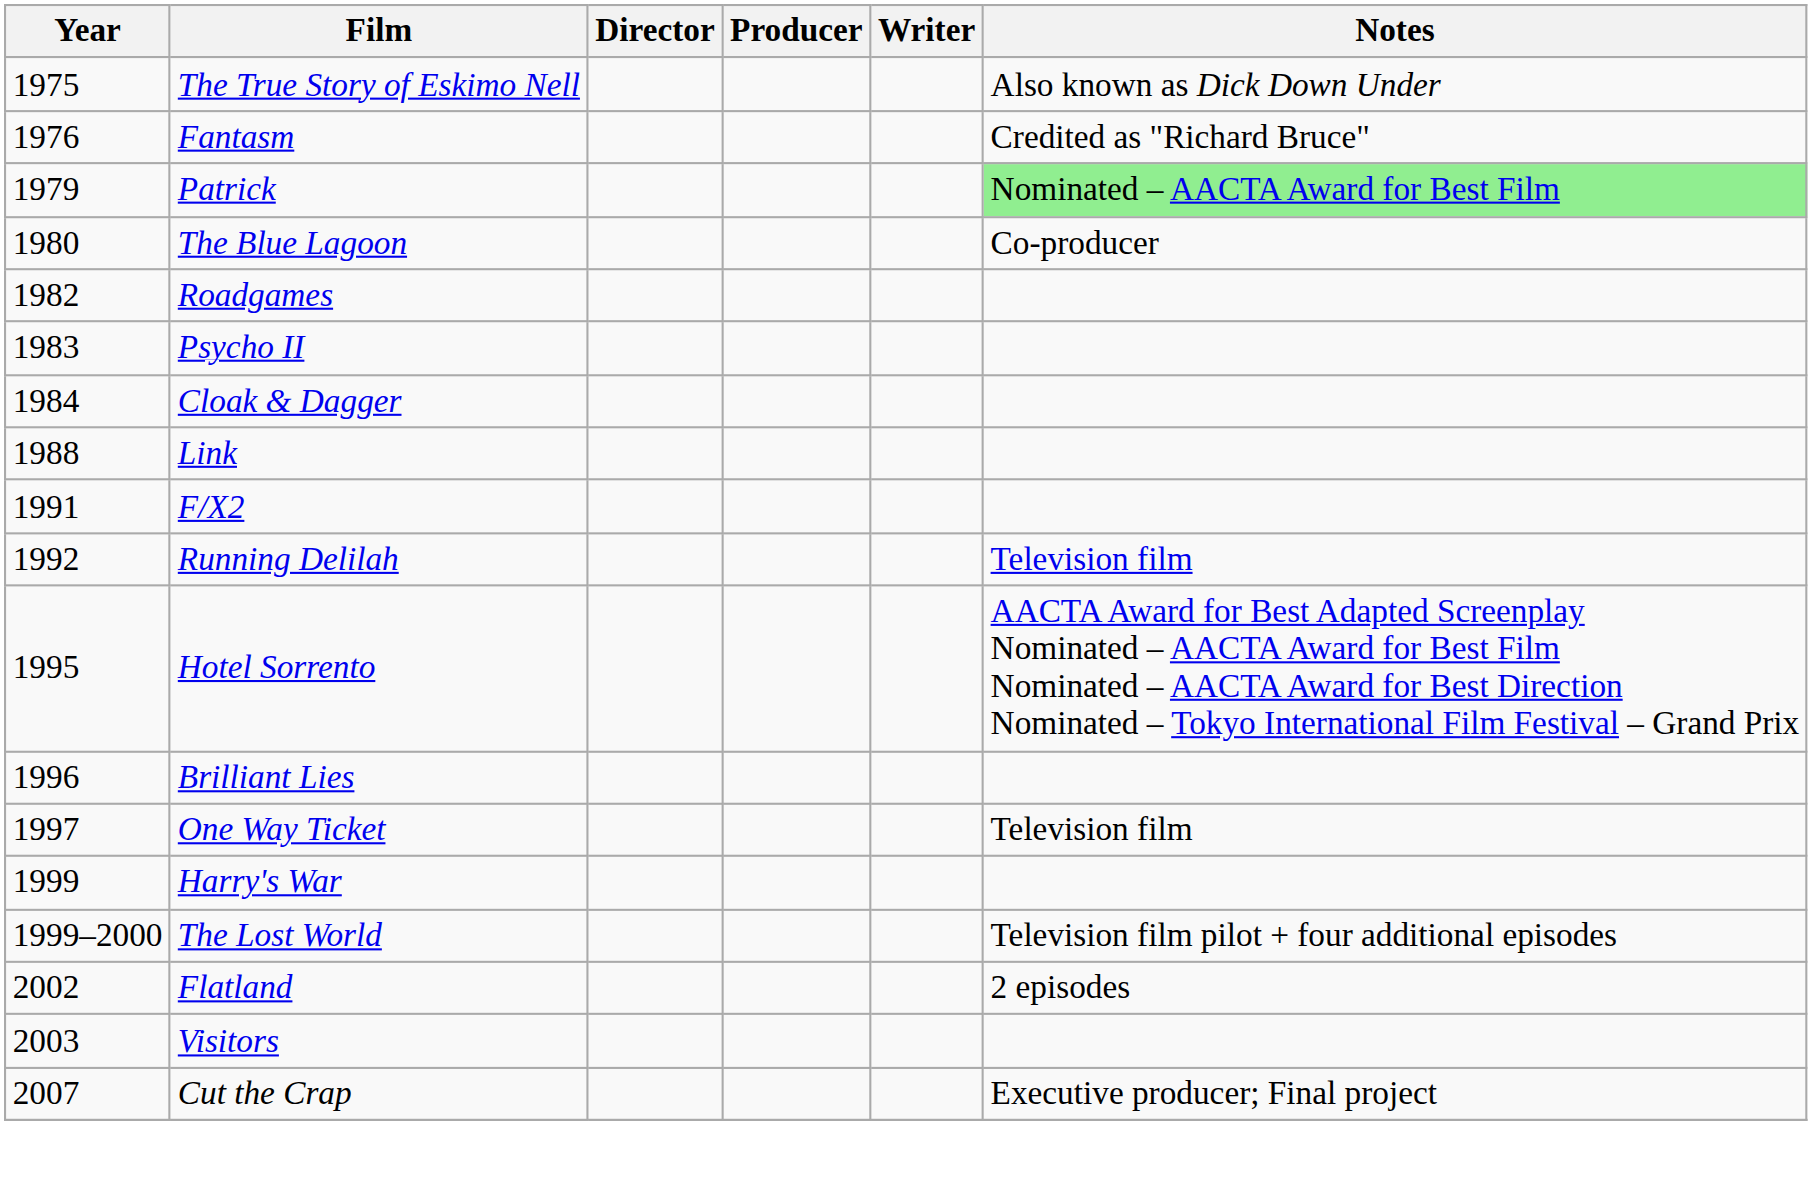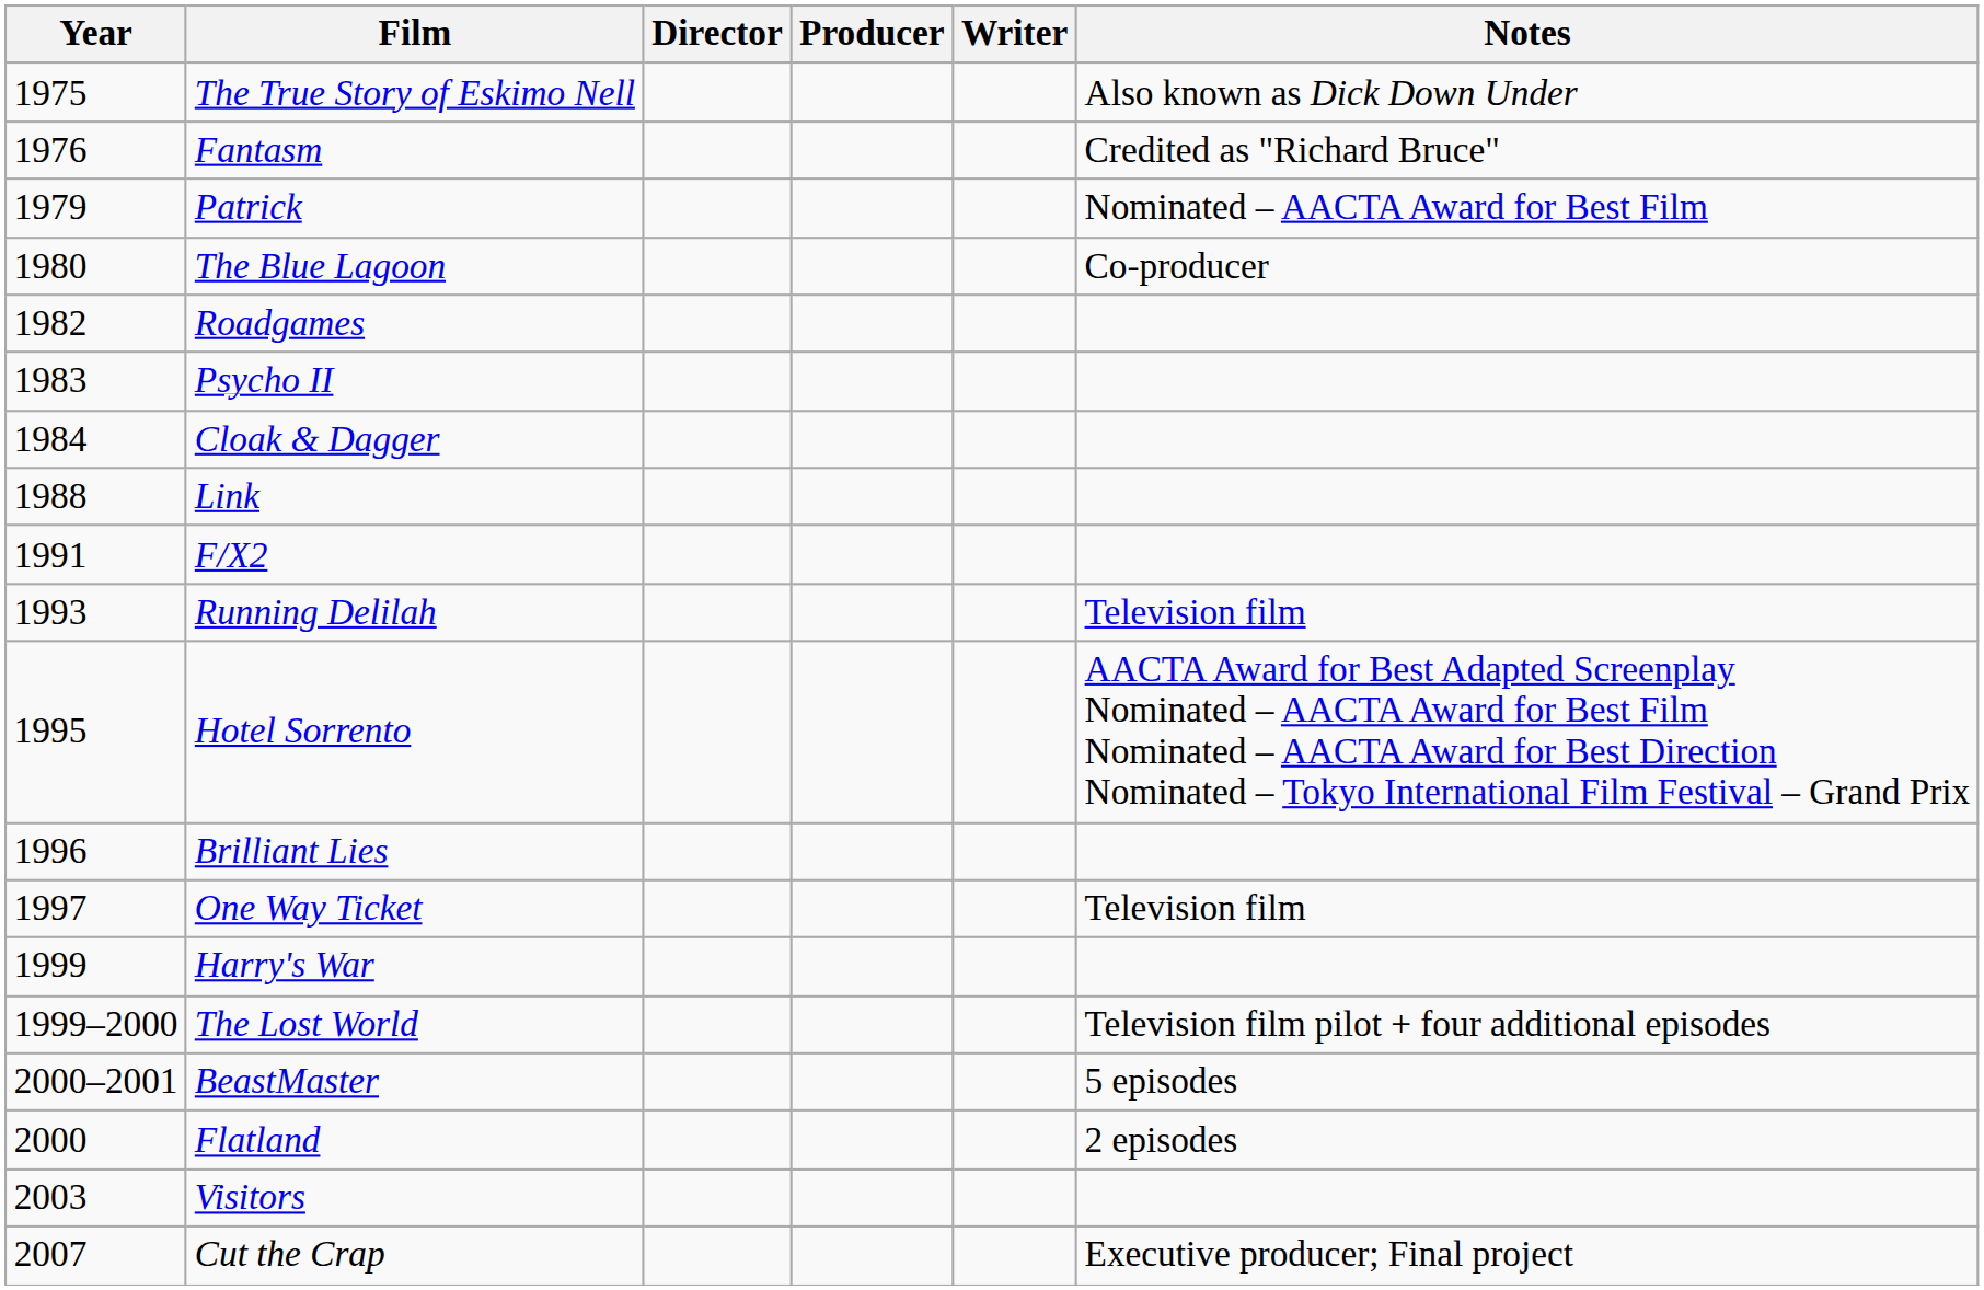 <table class="wikitable">
 <tr>
 <th>Year</th>
 <th>Film</th>
 <th>Director</th>
 <th>Producer</th>
 <th>Writer</th>
 <th>Notes</th>
 </tr>
 <tr>
 <td>1975</td>
 <td><em><a href='#'>The True Story of Eskimo Nell</a></em></td>
 <td></td>
 <td></td>
 <td></td>
 <td>Also known as <em>Dick Down Under</em></td>
 </tr>
 <tr>
 <td>1976</td>
 <td><em><a href='#'>Fantasm</a></em></td>
 <td></td>
 <td></td>
 <td></td>
 <td>Credited as "Richard Bruce"</td>
 </tr>
 <tr>
 <td>1979</td>
 <td><em><a href='#'>Patrick</a></em></td>
 <td></td>
 <td></td>
 <td></td>
-<td style="background: lightgreen;">Nominated – <a href='#'>AACTA Award for Best Film</a></td>
+<td>Nominated – <a href='#'>AACTA Award for Best Film</a></td>
 </tr>
 <tr>
 <td>1980</td>
 <td><em><a href='#'>The Blue Lagoon</a></em></td>
 <td></td>
 <td></td>
 <td></td>
 <td>Co-producer</td>
 </tr>
 <tr>
 <td>1982</td>
 <td><em><a href='#'>Roadgames</a></em></td>
 <td></td>
 <td></td>
 <td></td>
 <td></td>
 </tr>
 <tr>
 <td>1983</td>
 <td><em><a href='#'>Psycho II</a></em></td>
 <td></td>
 <td></td>
 <td></td>
 <td></td>
 </tr>
 <tr>
 <td>1984</td>
 <td><em><a href='#'>Cloak & Dagger</a></em></td>
 <td></td>
 <td></td>
 <td></td>
 <td></td>
 </tr>
 <tr>
 <td>1988</td>
 <td><em><a href='#'>Link</a></em></td>
 <td></td>
 <td></td>
 <td></td>
 <td></td>
 </tr>
 <tr>
 <td>1991</td>
 <td><em><a href='#'>F/X2</a></em></td>
 <td></td>
 <td></td>
 <td></td>
 <td></td>
 </tr>
 <tr>
-<td>1992</td>
+<td>1993</td>
 <td><em><a href='#'>Running Delilah</a></em></td>
 <td></td>
 <td></td>
 <td></td>
 <td><a href='#'>Television film</a></td>
 </tr>
 <tr>
 <td>1995</td>
 <td><em><a href='#'>Hotel Sorrento</a></em></td>
 <td></td>
 <td></td>
 <td></td>
 <td><a href='#'>AACTA Award for Best Adapted Screenplay</a><br>Nominated – <a href='#'>AACTA Award for Best Film</a><br>Nominated – <a href='#'>AACTA Award for Best Direction</a><br>Nominated – <a href='#'>Tokyo International Film Festival</a> – Grand Prix</td>
 </tr>
 <tr>
 <td>1996</td>
 <td><em><a href='#'>Brilliant Lies</a></em></td>
 <td></td>
 <td></td>
 <td></td>
 <td></td>
 </tr>
 <tr>
 <td>1997</td>
 <td><em><a href='#'>One Way Ticket</a></em></td>
 <td></td>
 <td></td>
 <td></td>
 <td>Television film</td>
 </tr>
 <tr>
 <td>1999</td>
 <td><em><a href='#'>Harry's War</a></em></td>
 <td></td>
 <td></td>
 <td></td>
 <td></td>
 </tr>
 <tr>
 <td>1999–2000</td>
 <td><em><a href='#'>The Lost World</a></em></td>
 <td></td>
 <td></td>
 <td></td>
 <td>Television film pilot + four additional episodes</td>
 </tr>
 <tr>
-<td>2002</td>
+<td>2000–2001</td>
+<td><em><a href='#'>BeastMaster</a></em></td>
+<td></td>
+<td></td>
+<td></td>
+<td>5 episodes</td>
+</tr>
+<tr>
+<td>2000</td>
 <td><em><a href='#'>Flatland</a></em></td>
 <td></td>
 <td></td>
 <td></td>
 <td>2 episodes</td>
 </tr>
 <tr>
 <td>2003</td>
 <td><em><a href='#'>Visitors</a></em></td>
 <td></td>
 <td></td>
 <td></td>
 <td></td>
 </tr>
 <tr>
 <td>2007</td>
 <td><em>Cut the Crap</em></td>
 <td></td>
 <td></td>
 <td></td>
 <td>Executive producer; Final project</td>
 </tr>
 <tr>
 </tr>
 </table>
